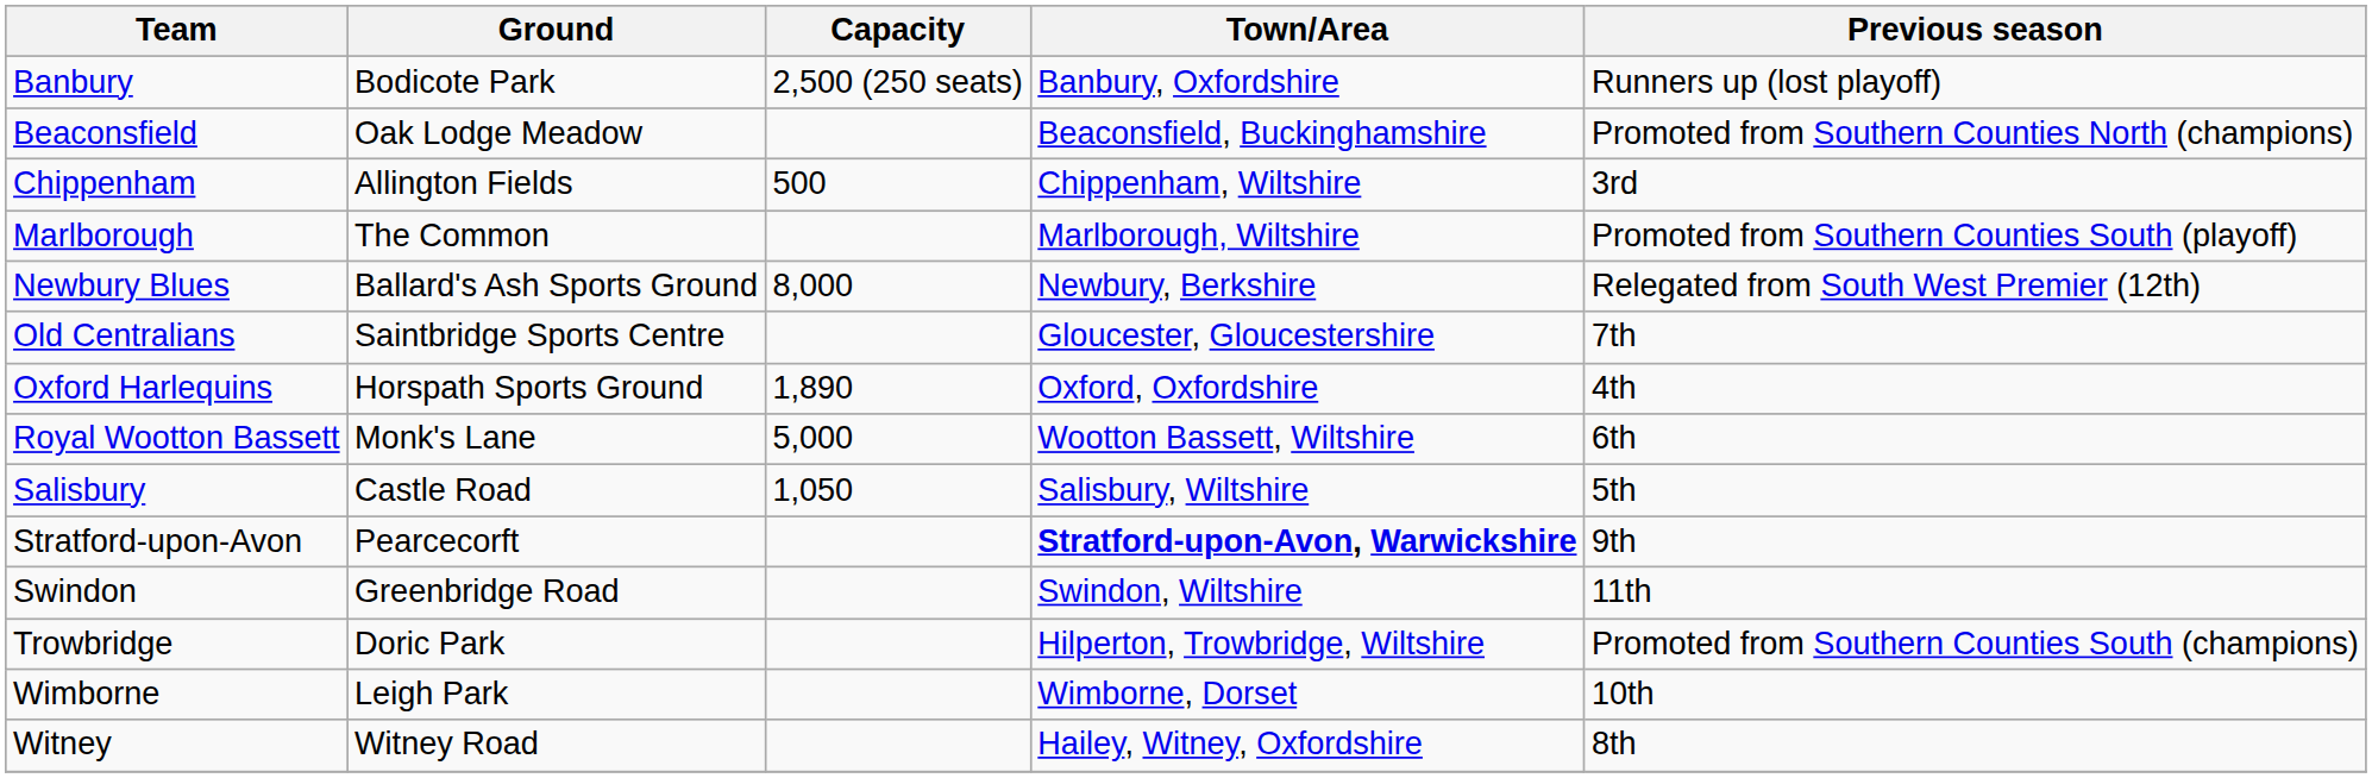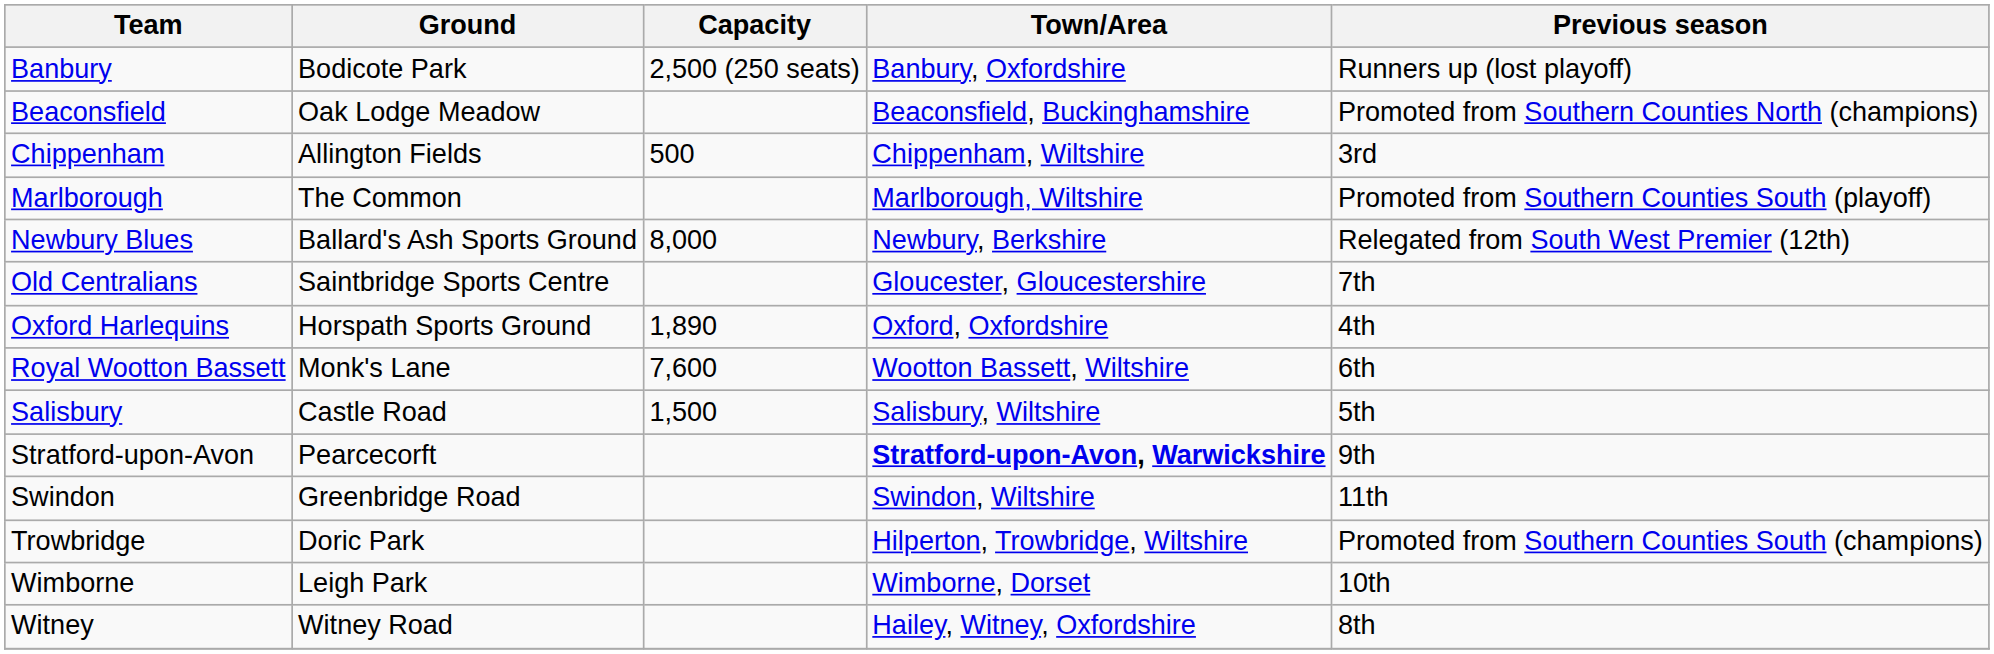 <table class="wikitable sortable">
 <tr>
 <th>Team</th>
 <th>Ground</th>
 <th>Capacity</th>
 <th>Town/Area</th>
 <th>Previous season</th>
 </tr>
 <tr>
 <td><a href='#'>Banbury</a></td>
 <td>Bodicote Park</td>
 <td>2,500 (250 seats)</td>
 <td><a href='#'>Banbury</a>, <a href='#'>Oxfordshire</a></td>
 <td>Runners up (lost playoff)</td>
 </tr>
 <tr>
 <td><a href='#'>Beaconsfield</a></td>
 <td>Oak Lodge Meadow</td>
 <td></td>
 <td><a href='#'>Beaconsfield</a>, <a href='#'>Buckinghamshire</a></td>
 <td>Promoted from <a href='#'>Southern Counties North</a> (champions)</td>
 </tr>
 <tr>
 <td><a href='#'>Chippenham</a></td>
 <td>Allington Fields</td>
 <td>500</td>
 <td><a href='#'>Chippenham</a>, <a href='#'>Wiltshire</a></td>
 <td>3rd</td>
 </tr>
 <tr>
 <td><a href='#'>Marlborough</a></td>
 <td>The Common</td>
 <td></td>
 <td><a href='#'>Marlborough, Wiltshire</a></td>
 <td>Promoted from <a href='#'>Southern Counties South</a> (playoff)</td>
 </tr>
 <tr>
 <td><a href='#'>Newbury Blues</a></td>
 <td>Ballard's Ash Sports Ground</td>
 <td>8,000</td>
 <td><a href='#'>Newbury</a>, <a href='#'>Berkshire</a></td>
 <td>Relegated from <a href='#'>South West Premier</a> (12th)</td>
 </tr>
 <tr>
 <td><a href='#'>Old Centralians</a></td>
 <td>Saintbridge Sports Centre</td>
 <td></td>
 <td><a href='#'>Gloucester</a>, <a href='#'>Gloucestershire</a></td>
 <td>7th</td>
 </tr>
 <tr>
 <td><a href='#'>Oxford Harlequins</a></td>
 <td>Horspath Sports Ground</td>
 <td>1,890</td>
 <td><a href='#'>Oxford</a>, <a href='#'>Oxfordshire</a></td>
 <td>4th</td>
 </tr>
 <tr>
 <td><a href='#'>Royal Wootton Bassett</a></td>
 <td>Monk's Lane</td>
-<td>5,000</td>
+<td>7,600</td>
 <td><a href='#'>Wootton Bassett</a>, <a href='#'>Wiltshire</a></td>
 <td>6th</td>
 </tr>
 <tr>
 <td><a href='#'>Salisbury</a></td>
 <td>Castle Road</td>
-<td>1,050</td>
+<td>1,500</td>
 <td><a href='#'>Salisbury</a>, <a href='#'>Wiltshire</a></td>
 <td>5th</td>
 </tr>
 <tr>
 <td>Stratford-upon-Avon</td>
 <td>Pearcecorft</td>
 <td></td>
 <td><strong><a href='#'>Stratford-upon-Avon</a>, <a href='#'>Warwickshire</a></strong></td>
 <td>9th</td>
 </tr>
 <tr>
 <td>Swindon</td>
 <td>Greenbridge Road</td>
 <td></td>
 <td><a href='#'>Swindon</a>, <a href='#'>Wiltshire</a></td>
 <td>11th</td>
 </tr>
 <tr>
 <td>Trowbridge</td>
 <td>Doric Park</td>
 <td></td>
 <td><a href='#'>Hilperton</a>, <a href='#'>Trowbridge</a>, <a href='#'>Wiltshire</a></td>
 <td>Promoted from <a href='#'>Southern Counties South</a> (champions)</td>
 </tr>
 <tr>
 <td>Wimborne</td>
 <td>Leigh Park</td>
 <td></td>
 <td><a href='#'>Wimborne</a>, <a href='#'>Dorset</a></td>
 <td>10th</td>
 </tr>
 <tr>
 <td>Witney</td>
 <td>Witney Road</td>
 <td></td>
 <td><a href='#'>Hailey</a>, <a href='#'>Witney</a>, <a href='#'>Oxfordshire</a></td>
 <td>8th</td>
 </tr>
 <tr>
 </tr>
 </table>
